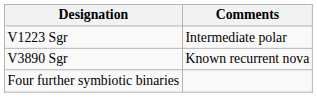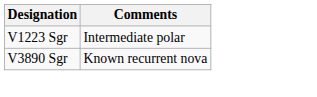 <table class="wikitable">
 <tr>
 <th>Designation</th>
 <th>Comments</th>
 </tr>
 <tr>
 <td>V1223 Sgr</td>
 <td>Intermediate polar</td>
 </tr>
 <tr>
 <td>V3890 Sgr</td>
 <td>Known recurrent nova</td>
 </tr>
-<tr>
-<td>Four further symbiotic binaries</td>
-<td></td>
-</tr>
 </table>
